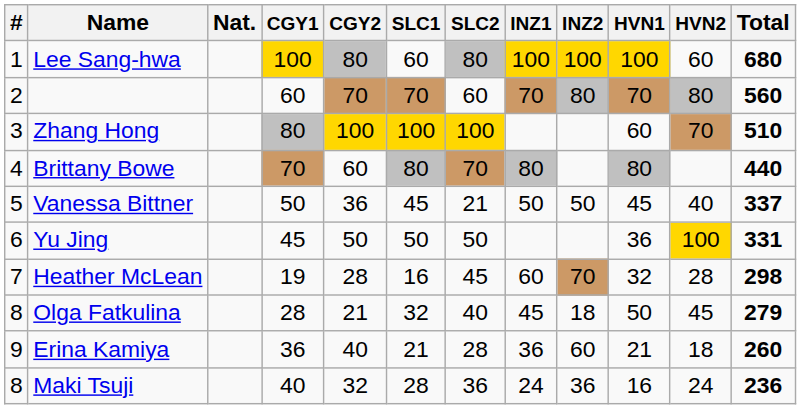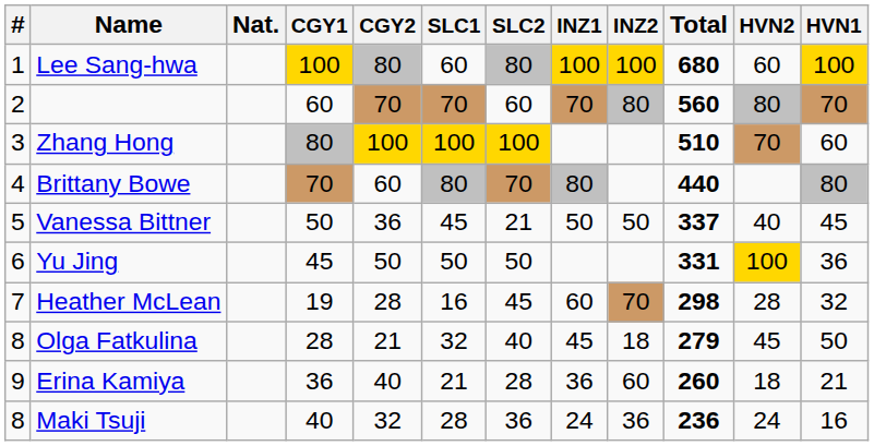 <table class="wikitable" style="text-align:center;">
 <tr>
 <th>#</th>
 <th>Name</th>
 <th>Nat.</th>
 <th><small>CGY1</small></th>
 <th><small>CGY2</small></th>
 <th><small>SLC1</small></th>
 <th><small>SLC2</small></th>
 <th><small>INZ1</small></th>
 <th><small>INZ2</small></th>
+<th>Total</th>
+<th><small>HVN2</small></th>
 <th><small>HVN1</small></th>
-<th><small>HVN2</small></th>
-<th>Total</th>
 </tr>
 <tr>
 <td>1</td>
 <td align=left><a href='#'>Lee Sang-hwa</a></td>
 <td></td>
 <td bgcolor=gold>100</td>
 <td bgcolor=silver>80</td>
 <td>60</td>
 <td bgcolor=silver>80</td>
 <td bgcolor=gold>100</td>
 <td bgcolor=gold>100</td>
+<td><strong>680</strong></td>
+<td>60</td>
 <td bgcolor=gold>100</td>
-<td>60</td>
-<td><strong>680</strong></td>
 </tr>
 <tr>
 <td>2</td>
 <td align=left></td>
 <td></td>
 <td>60</td>
 <td bgcolor=cc9966>70</td>
 <td bgcolor=cc9966>70</td>
 <td>60</td>
 <td bgcolor=cc9966>70</td>
 <td bgcolor=silver>80</td>
+<td><strong>560</strong></td>
+<td bgcolor=silver>80</td>
 <td bgcolor=cc9966>70</td>
-<td bgcolor=silver>80</td>
-<td><strong>560</strong></td>
 </tr>
 <tr>
 <td>3</td>
 <td align=left><a href='#'>Zhang Hong</a></td>
 <td></td>
 <td bgcolor=silver>80</td>
 <td bgcolor=gold>100</td>
 <td bgcolor=gold>100</td>
 <td bgcolor=gold>100</td>
 <td></td>
 <td></td>
+<td><strong>510</strong></td>
+<td bgcolor=cc9966>70</td>
 <td>60</td>
-<td bgcolor=cc9966>70</td>
-<td><strong>510</strong></td>
 </tr>
 <tr>
 <td>4</td>
 <td align=left><a href='#'>Brittany Bowe</a></td>
 <td></td>
 <td bgcolor=cc9966>70</td>
 <td>60</td>
 <td bgcolor=silver>80</td>
 <td bgcolor=cc9966>70</td>
 <td bgcolor=silver>80</td>
 <td></td>
+<td><strong>440</strong></td>
+<td></td>
 <td bgcolor=silver>80</td>
-<td></td>
-<td><strong>440</strong></td>
 </tr>
 <tr>
 <td>5</td>
 <td align=left><a href='#'>Vanessa Bittner</a></td>
 <td></td>
 <td>50</td>
 <td>36</td>
 <td>45</td>
 <td>21</td>
 <td>50</td>
 <td>50</td>
+<td><strong>337</strong></td>
+<td>40</td>
 <td>45</td>
-<td>40</td>
-<td><strong>337</strong></td>
 </tr>
 <tr>
 <td>6</td>
 <td align=left><a href='#'>Yu Jing</a></td>
 <td></td>
 <td>45</td>
 <td>50</td>
 <td>50</td>
 <td>50</td>
 <td></td>
 <td></td>
+<td><strong>331</strong></td>
+<td bgcolor=gold>100</td>
 <td>36</td>
-<td bgcolor=gold>100</td>
-<td><strong>331</strong></td>
 </tr>
 <tr>
 <td>7</td>
 <td align=left><a href='#'>Heather McLean</a></td>
 <td></td>
 <td>19</td>
 <td>28</td>
 <td>16</td>
 <td>45</td>
 <td>60</td>
 <td bgcolor=cc9966>70</td>
+<td><strong>298</strong></td>
+<td>28</td>
 <td>32</td>
-<td>28</td>
-<td><strong>298</strong></td>
 </tr>
 <tr>
 <td>8</td>
 <td align=left><a href='#'>Olga Fatkulina</a></td>
 <td></td>
 <td>28</td>
 <td>21</td>
 <td>32</td>
 <td>40</td>
 <td>45</td>
 <td>18</td>
+<td><strong>279</strong></td>
+<td>45</td>
 <td>50</td>
-<td>45</td>
-<td><strong>279</strong></td>
 </tr>
 <tr>
 <td>9</td>
 <td align=left><a href='#'>Erina Kamiya</a></td>
 <td></td>
 <td>36</td>
 <td>40</td>
 <td>21</td>
 <td>28</td>
 <td>36</td>
 <td>60</td>
+<td><strong>260</strong></td>
+<td>18</td>
 <td>21</td>
-<td>18</td>
-<td><strong>260</strong></td>
 </tr>
 <tr>
 <td>8</td>
 <td align=left><a href='#'>Maki Tsuji</a></td>
 <td></td>
 <td>40</td>
 <td>32</td>
 <td>28</td>
 <td>36</td>
 <td>24</td>
 <td>36</td>
+<td><strong>236</strong></td>
+<td>24</td>
 <td>16</td>
-<td>24</td>
-<td><strong>236</strong></td>
 </tr>
 </table>
